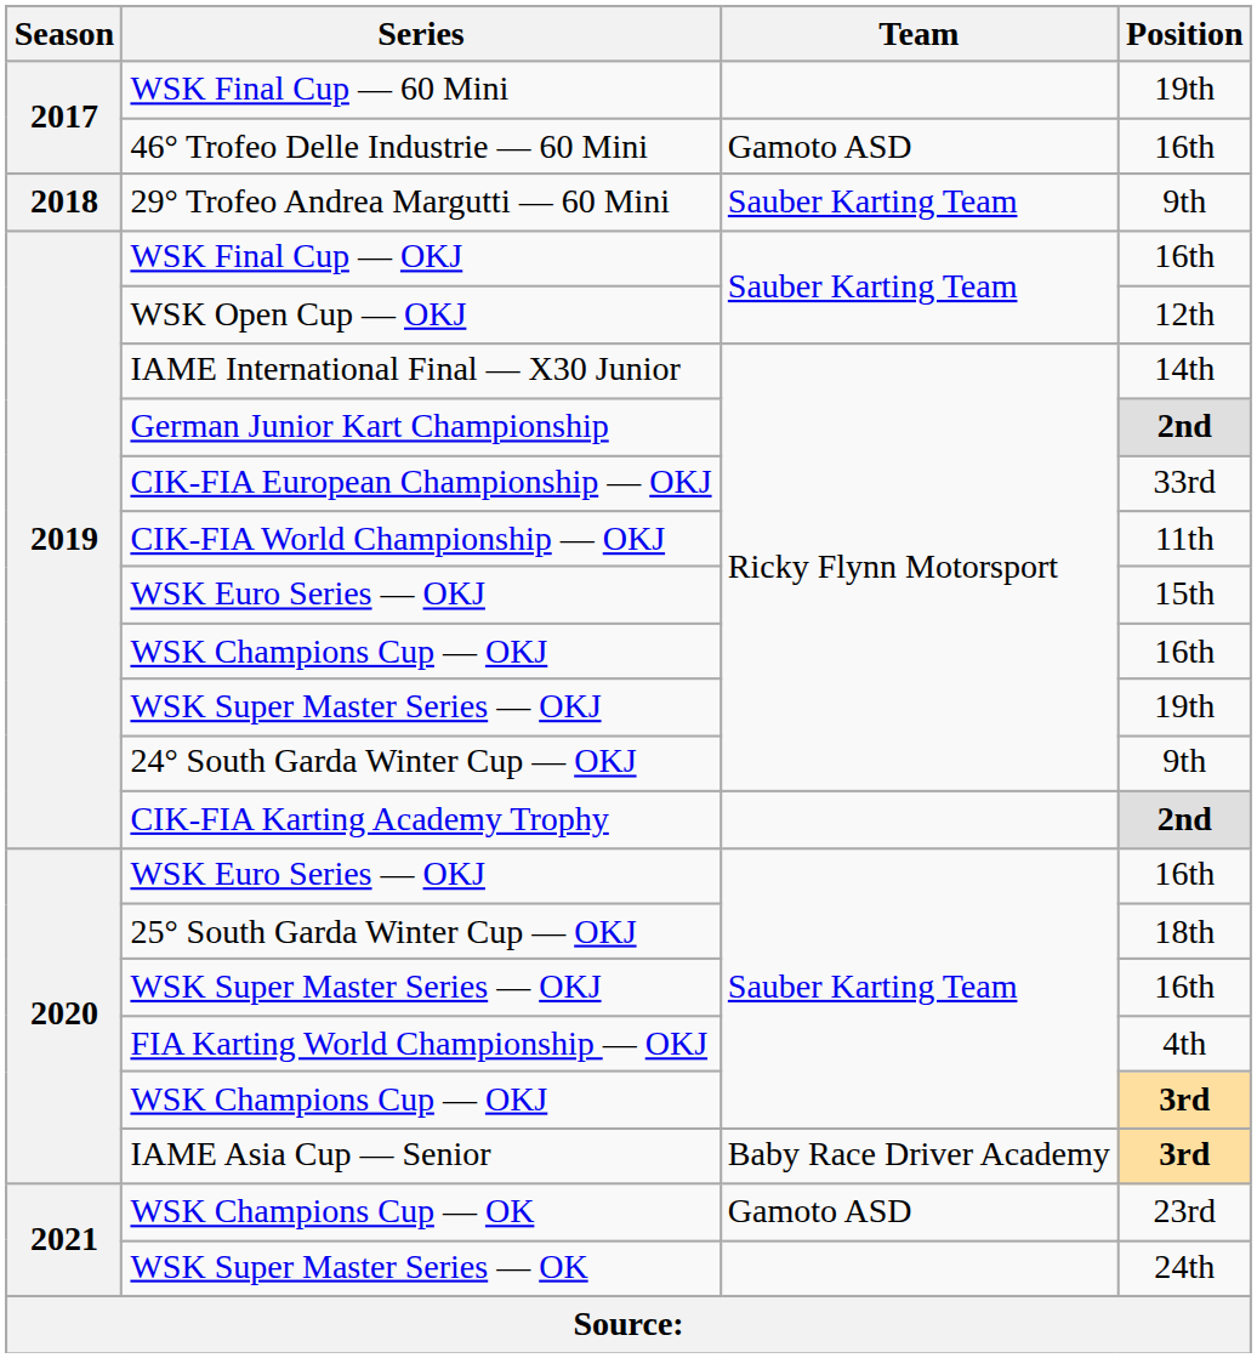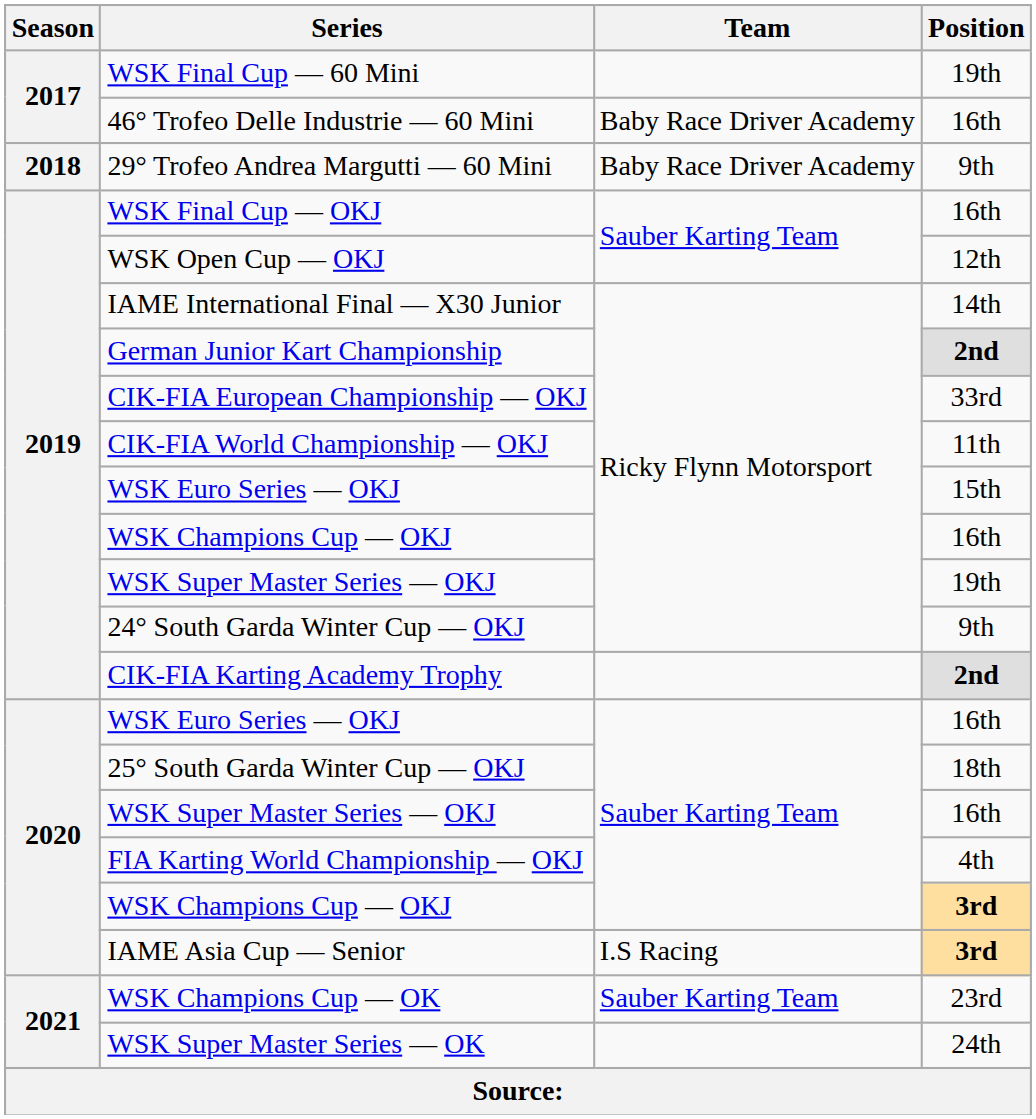 <table class="wikitable" style="font-size: 85%; text-align:center">
 <tr>
 <th>Season</th>
 <th>Series</th>
 <th>Team</th>
 <th>Position</th>
 </tr>
 <tr>
 <th rowspan="2">2017</th>
 <td align="left"><a href='#'>WSK Final Cup</a> — 60 Mini</td>
 <td align="left"></td>
 <td>19th</td>
 </tr>
 <tr>
 <td align="left">46° Trofeo Delle Industrie — 60 Mini</td>
-<td align="left">Gamoto ASD</td>
+<td align="left">Baby Race Driver Academy</td>
 <td>16th</td>
 </tr>
 <tr>
 <th>2018</th>
 <td align="left">29° Trofeo Andrea Margutti — 60 Mini</td>
-<td align="left"><a href='#'>Sauber Karting Team</a></td>
+<td align="left">Baby Race Driver Academy</td>
 <td>9th</td>
 </tr>
 <tr>
 <th rowspan="11">2019</th>
 <td align="left"><a href='#'>WSK Final Cup</a> — <a href='#'>OKJ</a></td>
 <td rowspan="2"  align="left"><a href='#'>Sauber Karting Team</a></td>
 <td>16th</td>
 </tr>
 <tr>
 <td align="left">WSK Open Cup — <a href='#'>OKJ</a></td>
 <td>12th</td>
 </tr>
 <tr>
 <td align="left">IAME International Final — X30 Junior</td>
 <td rowspan="8"  align="left">Ricky Flynn Motorsport</td>
 <td>14th</td>
 </tr>
 <tr>
 <td align="left"><a href='#'>German Junior Kart Championship</a></td>
 <td style="background:#DFDFDF;"><strong>2nd</strong></td>
 </tr>
 <tr>
 <td align="left" nowrap=""><a href='#'>CIK-FIA European Championship</a> — <a href='#'>OKJ</a></td>
 <td>33rd</td>
 </tr>
 <tr>
 <td align="left"><a href='#'>CIK-FIA World Championship</a> — <a href='#'>OKJ</a></td>
 <td>11th</td>
 </tr>
 <tr>
 <td align="left"><a href='#'>WSK Euro Series</a> — <a href='#'>OKJ</a></td>
 <td>15th</td>
 </tr>
 <tr>
 <td align="left"><a href='#'>WSK Champions Cup</a> — <a href='#'>OKJ</a></td>
 <td>16th</td>
 </tr>
 <tr>
 <td align="left"><a href='#'>WSK Super Master Series</a> — <a href='#'>OKJ</a></td>
 <td>19th</td>
 </tr>
 <tr>
 <td align="left">24° South Garda Winter Cup — <a href='#'>OKJ</a></td>
 <td>9th</td>
 </tr>
 <tr>
 <td align="left"><a href='#'>CIK-FIA Karting Academy Trophy</a></td>
 <td align="left"></td>
 <td style="background:#DFDFDF;"><strong>2nd</strong></td>
 </tr>
 <tr>
 <th rowspan="6">2020</th>
 <td align="left"><a href='#'>WSK Euro Series</a> — <a href='#'>OKJ</a></td>
 <td rowspan="5"  align="left"><a href='#'>Sauber Karting Team</a></td>
 <td>16th</td>
 </tr>
 <tr>
 <td align="left">25° South Garda Winter Cup — <a href='#'>OKJ</a></td>
 <td>18th</td>
 </tr>
 <tr>
 <td align="left"><a href='#'>WSK Super Master Series</a> — <a href='#'>OKJ</a></td>
 <td>16th</td>
 </tr>
 <tr>
 <td align="left"><a href='#'>FIA Karting World Championship </a> — <a href='#'>OKJ</a></td>
 <td>4th</td>
 </tr>
 <tr>
 <td align="left"><a href='#'>WSK Champions Cup</a> — <a href='#'>OKJ</a></td>
 <td style="background:#FFDF9F;"><strong>3rd</strong></td>
 </tr>
 <tr>
 <td align="left">IAME Asia Cup — Senior</td>
-<td align="left">Baby Race Driver Academy</td>
+<td align="left">I.S Racing</td>
 <td style="background:#FFDF9F;"><strong>3rd</strong></td>
 </tr>
 <tr>
 <th rowspan="2">2021</th>
 <td align="left"><a href='#'>WSK Champions Cup</a> — <a href='#'>OK</a></td>
-<td align="left">Gamoto ASD</td>
+<td align="left"><a href='#'>Sauber Karting Team</a></td>
 <td>23rd</td>
 </tr>
 <tr>
 <td align="left"><a href='#'>WSK Super Master Series</a> — <a href='#'>OK</a></td>
 <td align="left"></td>
 <td>24th</td>
 </tr>
 <tr>
 <th colspan="4">Source:</th>
 </tr>
 </table>
